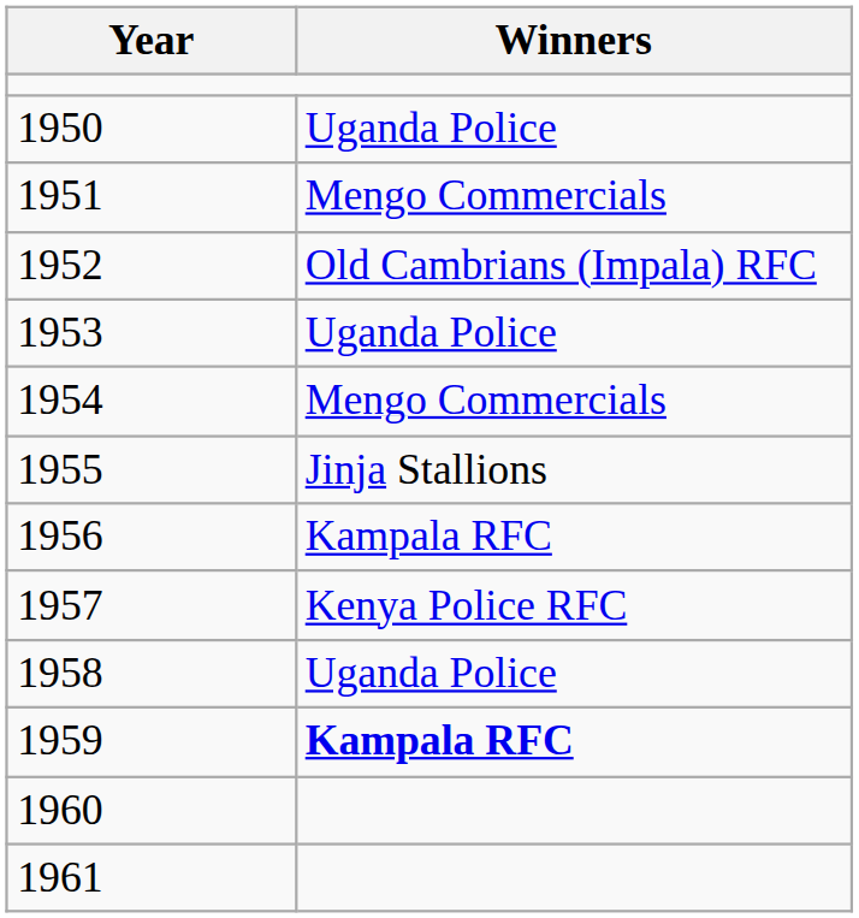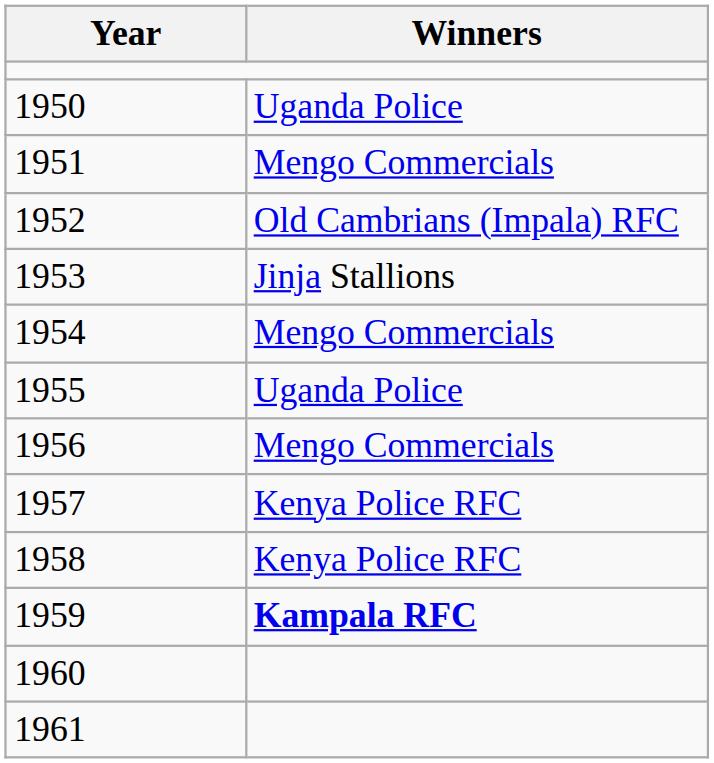 <table style="width: 300; float: right" | class="wikitable sortable collapsible collapsed">
 <tr style="text-align:center;">
 <th scope="col" style="width:100px;">Year</th>
 <th scope="col" style="width:200px;">Winners</th>
 </tr>
 <tr>
 <td colspan="2"></td>
 </tr>
 <tr>
 <td>1950</td>
 <td><a href='#'>Uganda Police</a></td>
 </tr>
 <tr>
 <td>1951</td>
 <td><a href='#'>Mengo Commercials</a></td>
 </tr>
 <tr>
 <td>1952</td>
 <td><a href='#'>Old Cambrians (Impala) RFC</a></td>
 </tr>
 <tr>
 <td>1953</td>
-<td><a href='#'>Uganda Police</a></td>
+<td><a href='#'>Jinja</a> Stallions</td>
 </tr>
 <tr>
 <td>1954</td>
 <td><a href='#'>Mengo Commercials</a></td>
 </tr>
 <tr>
 <td>1955</td>
-<td><a href='#'>Jinja</a> Stallions</td>
+<td><a href='#'>Uganda Police</a></td>
 </tr>
 <tr>
 <td>1956</td>
-<td><a href='#'>Kampala RFC</a></td>
+<td><a href='#'>Mengo Commercials</a></td>
 </tr>
 <tr>
 <td>1957</td>
 <td><a href='#'>Kenya Police RFC</a></td>
 </tr>
 <tr>
 <td>1958</td>
-<td><a href='#'>Uganda Police</a></td>
+<td><a href='#'>Kenya Police RFC</a></td>
 </tr>
 <tr>
 <td>1959</td>
 <td><strong><a href='#'>Kampala RFC</a></strong></td>
 </tr>
 <tr>
 <td>1960</td>
 <td></td>
 </tr>
 <tr>
 <td>1961</td>
 <td></td>
 </tr>
 </table>
